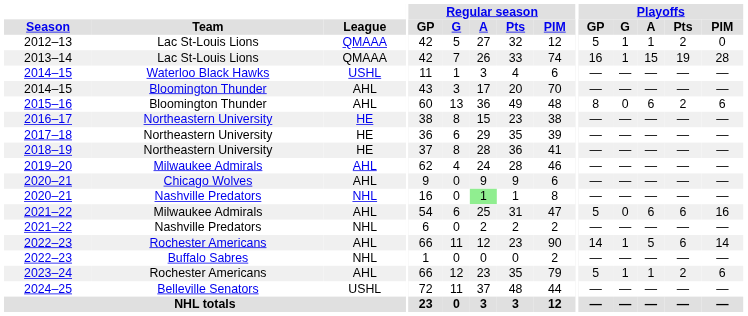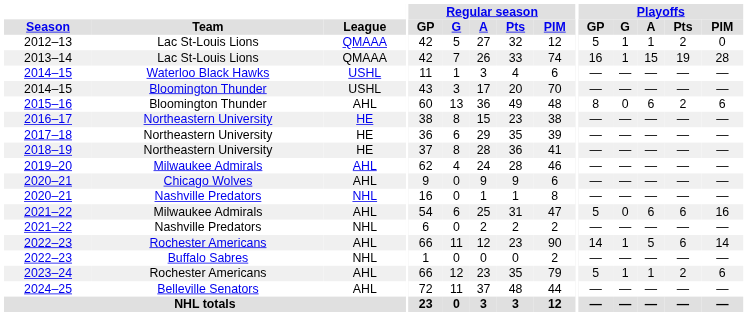 <table border="0" cellpadding="1" cellspacing="0" style="text-align:center; width:60em">
 <tr bgcolor="#e0e0e0">
 <th colspan="3" bgcolor="#ffffff"></th>
 <th rowspan="99" bgcolor="#ffffff"></th>
 <th colspan="5"><a href='#'>Regular season</a></th>
 <th rowspan="99" bgcolor="#ffffff"></th>
 <th colspan="5"><a href='#'>Playoffs</a></th>
 </tr>
 <tr bgcolor="#e0e0e0">
 <th><a href='#'>Season</a></th>
 <th>Team</th>
 <th>League</th>
 <th>GP</th>
 <th><a href='#'>G</a></th>
 <th><a href='#'>A</a></th>
 <th><a href='#'>Pts</a></th>
 <th><a href='#'>PIM</a></th>
 <th>GP</th>
 <th>G</th>
 <th>A</th>
 <th>Pts</th>
 <th>PIM</th>
 </tr>
 <tr>
 <td>2012–13</td>
 <td>Lac St-Louis Lions</td>
 <td><a href='#'>QMAAA</a></td>
 <td>42</td>
 <td>5</td>
 <td>27</td>
 <td>32</td>
 <td>12</td>
 <td>5</td>
 <td>1</td>
 <td>1</td>
 <td>2</td>
 <td>0</td>
 </tr>
 <tr bgcolor="#f0f0f0">
 <td>2013–14</td>
 <td>Lac St-Louis Lions</td>
 <td>QMAAA</td>
 <td>42</td>
 <td>7</td>
 <td>26</td>
 <td>33</td>
 <td>74</td>
 <td>16</td>
 <td>1</td>
 <td>15</td>
 <td>19</td>
 <td>28</td>
 </tr>
 <tr>
 <td><a href='#'>2014–15</a></td>
 <td><a href='#'>Waterloo Black Hawks</a></td>
 <td><a href='#'>USHL</a></td>
 <td>11</td>
 <td>1</td>
 <td>3</td>
 <td>4</td>
 <td>6</td>
 <td>—</td>
 <td>—</td>
 <td>—</td>
 <td>—</td>
 <td>—</td>
 </tr>
 <tr bgcolor="#f0f0f0">
 <td>2014–15</td>
 <td><a href='#'>Bloomington Thunder</a></td>
-<td>AHL</td>
+<td>USHL</td>
 <td>43</td>
 <td>3</td>
 <td>17</td>
 <td>20</td>
 <td>70</td>
 <td>—</td>
 <td>—</td>
 <td>—</td>
 <td>—</td>
 <td>—</td>
 </tr>
 <tr>
 <td><a href='#'>2015–16</a></td>
 <td>Bloomington Thunder</td>
 <td>AHL</td>
 <td>60</td>
 <td>13</td>
 <td>36</td>
 <td>49</td>
 <td>48</td>
 <td>8</td>
 <td>0</td>
 <td>6</td>
 <td>2</td>
 <td>6</td>
 </tr>
 <tr bgcolor="#f0f0f0">
 <td><a href='#'>2016–17</a></td>
 <td><a href='#'>Northeastern University</a></td>
 <td><a href='#'>HE</a></td>
 <td>38</td>
 <td>8</td>
 <td>15</td>
 <td>23</td>
 <td>38</td>
 <td>—</td>
 <td>—</td>
 <td>—</td>
 <td>—</td>
 <td>—</td>
 </tr>
 <tr>
 <td><a href='#'>2017–18</a></td>
 <td>Northeastern University</td>
 <td>HE</td>
 <td>36</td>
 <td>6</td>
 <td>29</td>
 <td>35</td>
 <td>39</td>
 <td>—</td>
 <td>—</td>
 <td>—</td>
 <td>—</td>
 <td>—</td>
 </tr>
 <tr bgcolor="#f0f0f0">
 <td><a href='#'>2018–19</a></td>
 <td>Northeastern University</td>
 <td>HE</td>
 <td>37</td>
 <td>8</td>
 <td>28</td>
 <td>36</td>
 <td>41</td>
 <td>—</td>
 <td>—</td>
 <td>—</td>
 <td>—</td>
 <td>—</td>
 </tr>
 <tr>
 <td><a href='#'>2019–20</a></td>
 <td><a href='#'>Milwaukee Admirals</a></td>
 <td><a href='#'>AHL</a></td>
 <td>62</td>
 <td>4</td>
 <td>24</td>
 <td>28</td>
 <td>46</td>
 <td>—</td>
 <td>—</td>
 <td>—</td>
 <td>—</td>
 <td>—</td>
 </tr>
 <tr bgcolor="#f0f0f0">
 <td><a href='#'>2020–21</a></td>
 <td><a href='#'>Chicago Wolves</a></td>
 <td>AHL</td>
 <td>9</td>
 <td>0</td>
 <td>9</td>
 <td>9</td>
 <td>6</td>
 <td>—</td>
 <td>—</td>
 <td>—</td>
 <td>—</td>
 <td>—</td>
 </tr>
 <tr>
 <td><a href='#'>2020–21</a></td>
 <td><a href='#'>Nashville Predators</a></td>
 <td><a href='#'>NHL</a></td>
 <td>16</td>
 <td>0</td>
-<td style="background: lightgreen;">1</td>
+<td>1</td>
 <td>1</td>
 <td>8</td>
 <td>—</td>
 <td>—</td>
 <td>—</td>
 <td>—</td>
 <td>—</td>
 </tr>
 <tr bgcolor="#f0f0f0">
 <td><a href='#'>2021–22</a></td>
 <td>Milwaukee Admirals</td>
 <td>AHL</td>
 <td>54</td>
 <td>6</td>
 <td>25</td>
 <td>31</td>
 <td>47</td>
 <td>5</td>
 <td>0</td>
 <td>6</td>
 <td>6</td>
 <td>16</td>
 </tr>
 <tr>
 <td><a href='#'>2021–22</a></td>
 <td>Nashville Predators</td>
 <td>NHL</td>
 <td>6</td>
 <td>0</td>
 <td>2</td>
 <td>2</td>
 <td>2</td>
 <td>—</td>
 <td>—</td>
 <td>—</td>
 <td>—</td>
 <td>—</td>
 </tr>
 <tr bgcolor="#f0f0f0">
 <td><a href='#'>2022–23</a></td>
 <td><a href='#'>Rochester Americans</a></td>
 <td>AHL</td>
 <td>66</td>
 <td>11</td>
 <td>12</td>
 <td>23</td>
 <td>90</td>
 <td>14</td>
 <td>1</td>
 <td>5</td>
 <td>6</td>
 <td>14</td>
 </tr>
 <tr>
 <td><a href='#'>2022–23</a></td>
 <td><a href='#'>Buffalo Sabres</a></td>
 <td>NHL</td>
 <td>1</td>
 <td>0</td>
 <td>0</td>
 <td>0</td>
 <td>2</td>
 <td>—</td>
 <td>—</td>
 <td>—</td>
 <td>—</td>
 <td>—</td>
 </tr>
 <tr bgcolor="#f0f0f0">
 <td><a href='#'>2023–24</a></td>
 <td>Rochester Americans</td>
 <td>AHL</td>
 <td>66</td>
 <td>12</td>
 <td>23</td>
 <td>35</td>
 <td>79</td>
 <td>5</td>
 <td>1</td>
 <td>1</td>
 <td>2</td>
 <td>6</td>
 </tr>
 <tr>
 <td><a href='#'>2024–25</a></td>
 <td><a href='#'>Belleville Senators</a></td>
-<td>USHL</td>
+<td>AHL</td>
 <td>72</td>
 <td>11</td>
 <td>37</td>
 <td>48</td>
 <td>44</td>
 <td>—</td>
 <td>—</td>
 <td>—</td>
 <td>—</td>
 <td>—</td>
 </tr>
 <tr bgcolor="#e0e0e0">
 <th colspan="3">NHL totals</th>
 <th>23</th>
 <th>0</th>
 <th>3</th>
 <th>3</th>
 <th>12</th>
 <th>—</th>
 <th>—</th>
 <th>—</th>
 <th>—</th>
 <th>—</th>
 </tr>
 </table>
